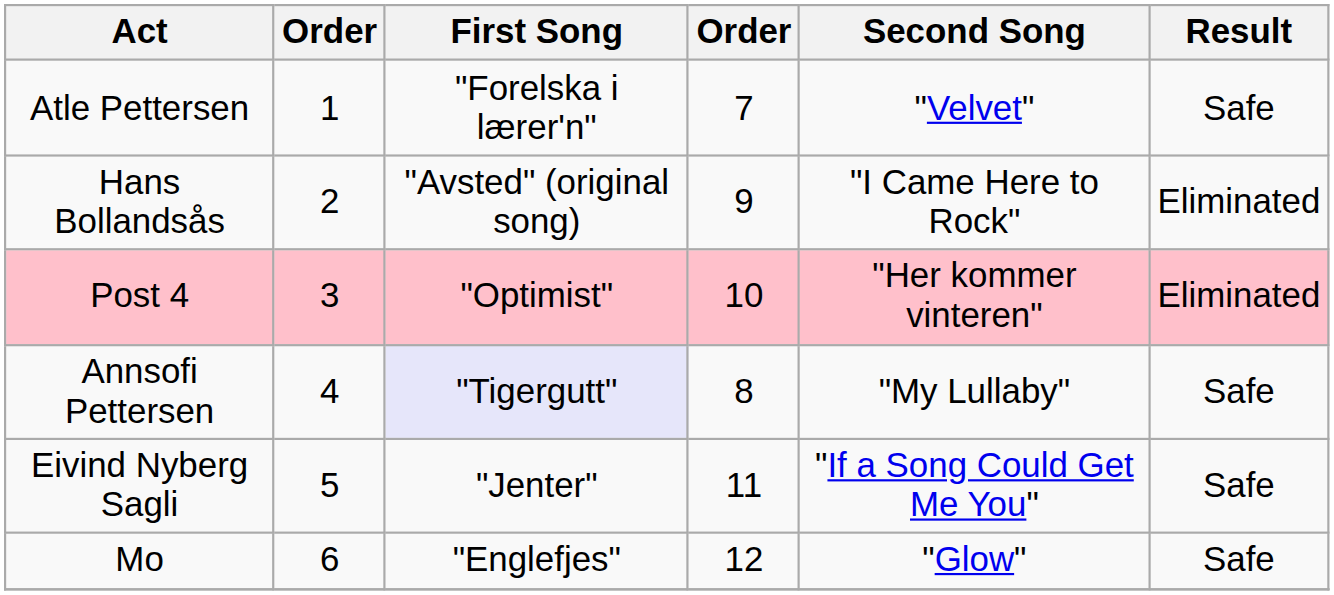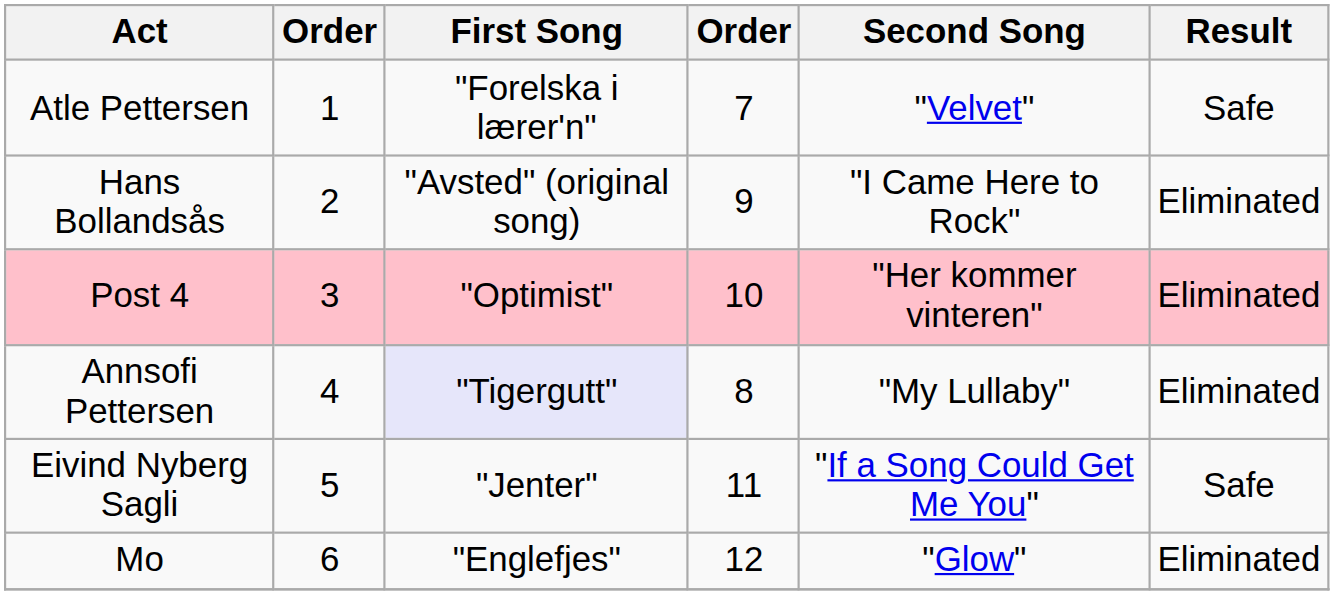 <table class="wikitable plainrowheaders" style="text-align:center;">
 <tr>
 <th scope="col">Act</th>
 <th scope="col">Order</th>
 <th scope="col">First Song</th>
 <th scope="col">Order</th>
 <th scope="col">Second Song</th>
 <th scope="col">Result</th>
 </tr>
 <tr>
 <td>Atle Pettersen</td>
 <td>1</td>
 <td>"Forelska i lærer'n"</td>
 <td>7</td>
 <td>"<a href='#'>Velvet</a>"</td>
 <td>Safe</td>
 </tr>
 <tr>
 <td>Hans Bollandsås</td>
 <td>2</td>
 <td>"Avsted" (original song)</td>
 <td>9</td>
 <td>"I Came Here to Rock"</td>
 <td>Eliminated</td>
 </tr>
 <tr style="background:pink;">
 <td>Post 4</td>
 <td>3</td>
 <td>"Optimist"</td>
 <td>10</td>
 <td>"Her kommer vinteren"</td>
 <td>Eliminated</td>
 </tr>
 <tr>
 <td>Annsofi Pettersen</td>
 <td>4</td>
 <td style="background: lavender;">"Tigergutt"</td>
 <td>8</td>
 <td>"My Lullaby"</td>
-<td>Safe</td>
+<td>Eliminated</td>
 </tr>
 <tr>
 <td>Eivind Nyberg Sagli</td>
 <td>5</td>
 <td>"Jenter"</td>
 <td>11</td>
 <td>"<a href='#'>If a Song Could Get Me You</a>"</td>
 <td>Safe</td>
 </tr>
 <tr>
 <td>Mo</td>
 <td>6</td>
 <td>"Englefjes"</td>
 <td>12</td>
 <td>"<a href='#'>Glow</a>"</td>
-<td>Safe</td>
+<td>Eliminated</td>
 </tr>
 <tr>
 </tr>
 </table>
